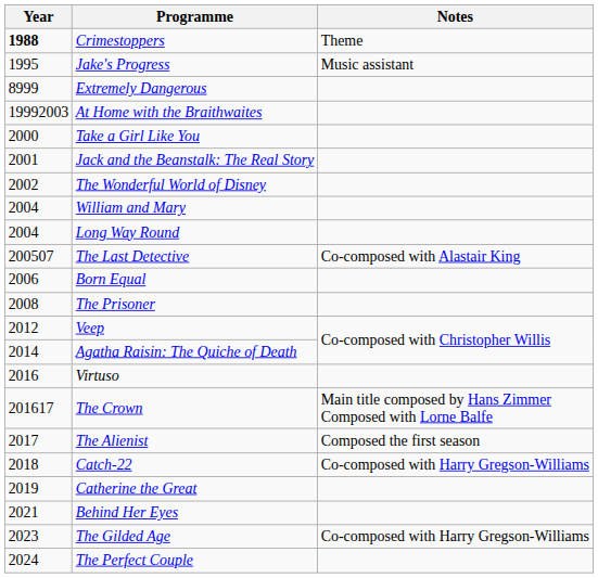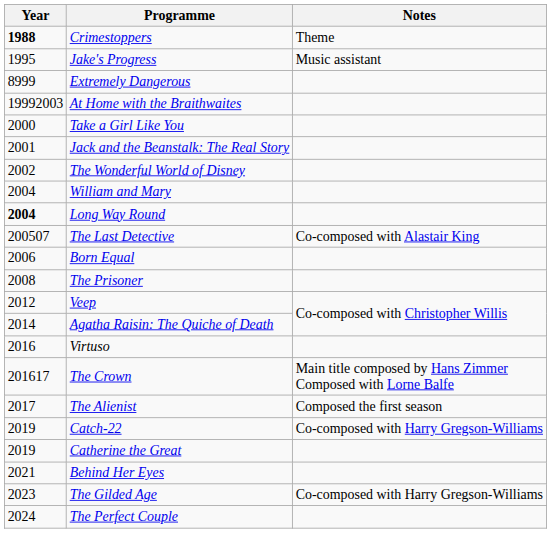 <table class="wikitable plainrowheaders">
 <tr>
 <th>Year</th>
 <th>Programme</th>
 <th>Notes</th>
 </tr>
 <tr>
 <td><strong>1988</strong></td>
 <td><em><a href='#'>Crimestoppers</a></em></td>
 <td>Theme</td>
 </tr>
 <tr>
 <td>1995</td>
 <td><em><a href='#'>Jake's Progress</a></em></td>
 <td>Music assistant</td>
 </tr>
 <tr>
 <td>8999</td>
 <td><em><a href='#'>Extremely Dangerous</a></em></td>
 <td></td>
 </tr>
 <tr>
 <td>19992003</td>
 <td><em><a href='#'>At Home with the Braithwaites</a></em></td>
 <td></td>
 </tr>
 <tr>
 <td>2000</td>
 <td><em><a href='#'>Take a Girl Like You</a></em></td>
 <td></td>
 </tr>
 <tr>
 <td>2001</td>
 <td><em><a href='#'>Jack and the Beanstalk: The Real Story</a></em></td>
 <td></td>
 </tr>
 <tr>
 <td>2002</td>
 <td><em><a href='#'>The Wonderful World of Disney</a></em></td>
 <td></td>
 </tr>
 <tr>
 <td>2004</td>
 <td><a href='#'><em>William and Mary</em></a></td>
 <td></td>
 </tr>
 <tr>
-<td>2004</td>
+<td><strong>2004</strong></td>
 <td><em><a href='#'>Long Way Round</a></em></td>
 <td></td>
 </tr>
 <tr>
 <td>200507</td>
 <td><em><a href='#'>The Last Detective</a></em></td>
 <td>Co-composed with <a href='#'>Alastair King</a></td>
 </tr>
 <tr>
 <td>2006</td>
 <td><em><a href='#'>Born Equal</a></em></td>
 <td></td>
 </tr>
 <tr>
 <td>2008</td>
 <td><em><a href='#'>The Prisoner</a></em></td>
 <td></td>
 </tr>
 <tr>
 <td>2012</td>
 <td><em><a href='#'>Veep</a></em></td>
 <td rowspan="2">Co-composed with <a href='#'>Christopher Willis</a></td>
 </tr>
 <tr>
 <td>2014</td>
 <td><em><a href='#'>Agatha Raisin: The Quiche of Death</a></em></td>
 </tr>
 <tr>
 <td>2016</td>
 <td><em>Virtuso</em></td>
 <td></td>
 </tr>
 <tr>
 <td>201617</td>
 <td><em><a href='#'>The Crown</a></em></td>
 <td>Main title composed by <a href='#'>Hans Zimmer</a><br>Composed with <a href='#'>Lorne Balfe</a></td>
 </tr>
 <tr>
 <td>2017</td>
 <td><em><a href='#'>The Alienist</a></em></td>
 <td>Composed the first season</td>
 </tr>
 <tr>
-<td>2018</td>
+<td>2019</td>
 <td><em><a href='#'>Catch-22</a></em></td>
 <td>Co-composed with <a href='#'>Harry Gregson-Williams</a></td>
 </tr>
 <tr>
 <td>2019</td>
 <td><em><a href='#'>Catherine the Great</a></em></td>
 <td></td>
 </tr>
 <tr>
 <td>2021</td>
 <td><em><a href='#'>Behind Her Eyes</a></em></td>
 <td></td>
 </tr>
 <tr>
 <td>2023</td>
 <td><em><a href='#'>The Gilded Age</a></em></td>
 <td>Co-composed with Harry Gregson-Williams</td>
 </tr>
 <tr>
 <td>2024</td>
 <td><em><a href='#'>The Perfect Couple</a></em></td>
 <td></td>
 </tr>
 </table>
